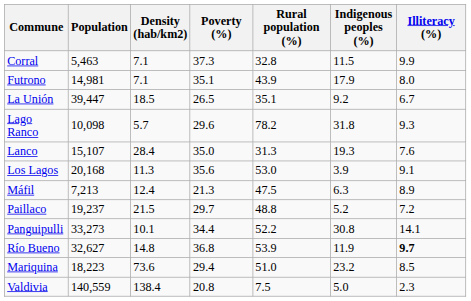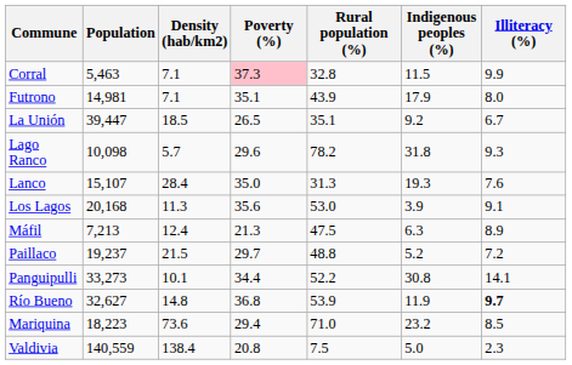 <table class="wikitable sortable">
 <tr>
 <th>Commune</th>
 <th>Population</th>
 <th>Density<br>(hab/km2)</th>
 <th>Poverty (%)</th>
 <th>Rural<br>population (%)</th>
 <th>Indigenous<br>peoples (%)</th>
 <th><a href='#'>Illiteracy</a> (%)</th>
 </tr>
 <tr>
 <td><a href='#'>Corral</a></td>
 <td>5,463</td>
 <td>7.1</td>
-<td>37.3</td>
+<td style="background: pink;">37.3</td>
 <td>32.8</td>
 <td>11.5</td>
 <td>9.9</td>
 </tr>
 <tr>
 <td><a href='#'>Futrono</a></td>
 <td>14,981</td>
 <td>7.1</td>
 <td>35.1</td>
 <td>43.9</td>
 <td>17.9</td>
 <td>8.0</td>
 </tr>
 <tr>
 <td><a href='#'>La Unión</a></td>
 <td>39,447</td>
 <td>18.5</td>
 <td>26.5</td>
 <td>35.1</td>
 <td>9.2</td>
 <td>6.7</td>
 </tr>
 <tr>
 <td><a href='#'>Lago Ranco</a></td>
 <td>10,098</td>
 <td>5.7</td>
 <td>29.6</td>
 <td>78.2</td>
 <td>31.8</td>
 <td>9.3</td>
 </tr>
 <tr>
 <td><a href='#'>Lanco</a></td>
 <td>15,107</td>
 <td>28.4</td>
 <td>35.0</td>
 <td>31.3</td>
 <td>19.3</td>
 <td>7.6</td>
 </tr>
 <tr>
 <td><a href='#'>Los Lagos</a></td>
 <td>20,168</td>
 <td>11.3</td>
 <td>35.6</td>
 <td>53.0</td>
 <td>3.9</td>
 <td>9.1</td>
 </tr>
 <tr>
 <td><a href='#'>Máfil</a></td>
 <td>7,213</td>
 <td>12.4</td>
 <td>21.3</td>
 <td>47.5</td>
 <td>6.3</td>
 <td>8.9</td>
 </tr>
 <tr>
 <td><a href='#'>Paillaco</a></td>
 <td>19,237</td>
 <td>21.5</td>
 <td>29.7</td>
 <td>48.8</td>
 <td>5.2</td>
 <td>7.2</td>
 </tr>
 <tr>
 <td><a href='#'>Panguipulli</a></td>
 <td>33,273</td>
 <td>10.1</td>
 <td>34.4</td>
 <td>52.2</td>
 <td>30.8</td>
 <td>14.1</td>
 </tr>
 <tr>
 <td><a href='#'>Río Bueno</a></td>
 <td>32,627</td>
 <td>14.8</td>
 <td>36.8</td>
 <td>53.9</td>
 <td>11.9</td>
 <td><strong>9.7</strong></td>
 </tr>
 <tr>
 <td><a href='#'>Mariquina</a></td>
 <td>18,223</td>
 <td>73.6</td>
 <td>29.4</td>
-<td>51.0</td>
+<td>71.0</td>
 <td>23.2</td>
 <td>8.5</td>
 </tr>
 <tr>
 <td><a href='#'>Valdivia</a></td>
 <td>140,559</td>
 <td>138.4</td>
 <td>20.8</td>
 <td>7.5</td>
 <td>5.0</td>
 <td>2.3</td>
 </tr>
 </table>
